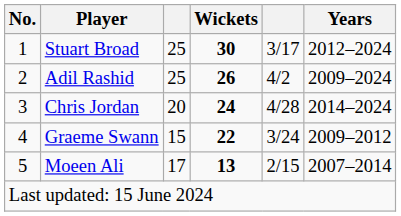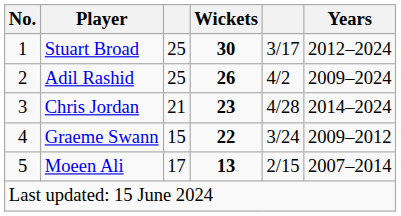 <table class="wikitable sortable" style="text-align: left;">
 <tr>
 <th>No.</th>
 <th>Player</th>
 <th></th>
 <th>Wickets</th>
 <th></th>
 <th>Years</th>
 </tr>
 <tr>
 <td align=center>1</td>
 <td><a href='#'>Stuart Broad</a></td>
 <td>25</td>
 <td align=center><strong>30</strong></td>
 <td>3/17</td>
 <td>2012–2024</td>
 </tr>
 <tr>
 <td align=center>2</td>
 <td><a href='#'>Adil Rashid</a></td>
 <td>25</td>
 <td align=center><strong>26</strong></td>
 <td>4/2</td>
 <td>2009–2024</td>
 </tr>
 <tr>
 <td align=center>3</td>
 <td><a href='#'>Chris Jordan</a></td>
-<td>20</td>
-<td align=center><strong>24</strong></td>
+<td>21</td>
+<td align=center><strong>23</strong></td>
 <td>4/28</td>
 <td>2014–2024</td>
 </tr>
 <tr>
 <td align=center>4</td>
 <td><a href='#'>Graeme Swann</a></td>
 <td>15</td>
 <td align=center><strong>22</strong></td>
 <td>3/24</td>
 <td>2009–2012</td>
 </tr>
 <tr>
 <td align=center>5</td>
 <td><a href='#'>Moeen Ali</a></td>
 <td>17</td>
 <td align=center><strong>13</strong></td>
 <td>2/15</td>
 <td>2007–2014</td>
 </tr>
 <tr>
 <td colspan="7">Last updated: 15 June 2024</td>
 </tr>
 </table>
